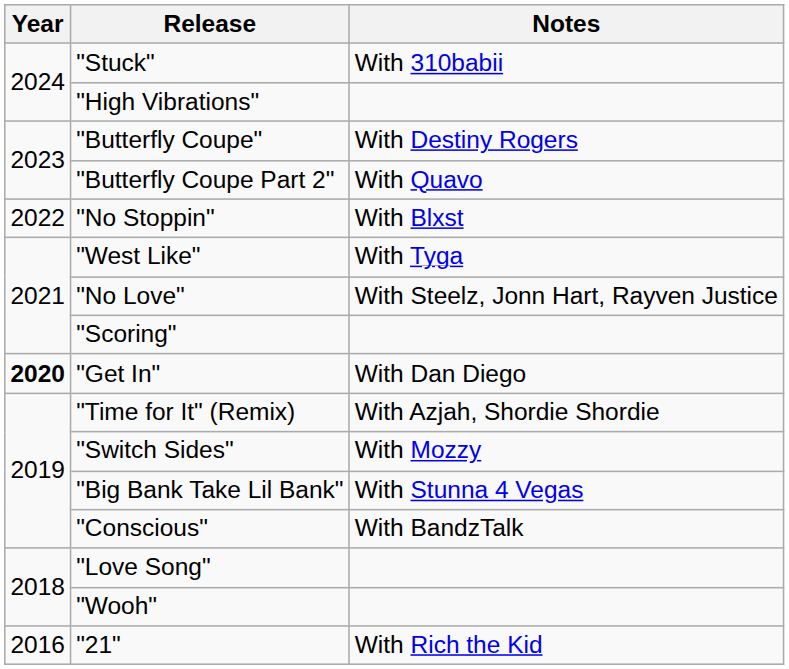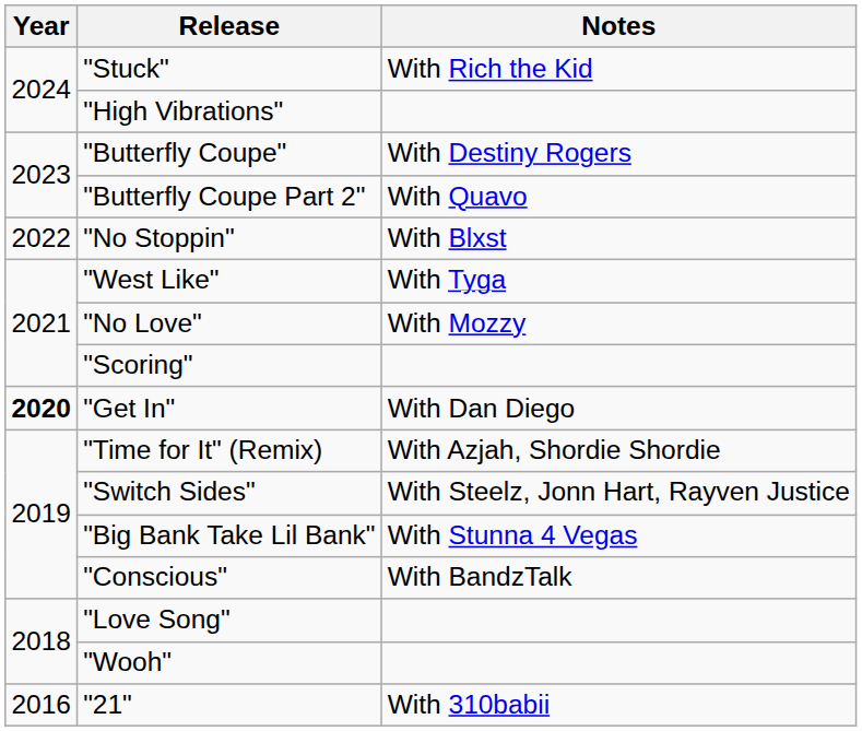 <table class="wikitable sortable">
 <tr>
 <th>Year</th>
 <th>Release</th>
 <th>Notes</th>
 </tr>
 <tr>
 <td rowspan="2">2024</td>
 <td>"Stuck"</td>
-<td>With <a href='#'>310babii</a></td>
+<td>With <a href='#'>Rich the Kid</a></td>
 </tr>
 <tr>
 <td>"High Vibrations"</td>
 <td></td>
 </tr>
 <tr>
 <td rowspan="2">2023</td>
 <td>"Butterfly Coupe"</td>
 <td>With <a href='#'>Destiny Rogers</a></td>
 </tr>
 <tr>
 <td>"Butterfly Coupe Part 2"</td>
 <td>With <a href='#'>Quavo</a></td>
 </tr>
 <tr>
 <td>2022</td>
 <td>"No Stoppin"</td>
 <td>With <a href='#'>Blxst</a></td>
 </tr>
 <tr>
 <td rowspan="3">2021</td>
 <td>"West Like"</td>
 <td>With <a href='#'>Tyga</a></td>
 </tr>
 <tr>
 <td>"No Love"</td>
-<td>With Steelz, Jonn Hart, Rayven Justice</td>
+<td>With <a href='#'>Mozzy</a></td>
 </tr>
 <tr>
 <td>"Scoring"</td>
 <td></td>
 </tr>
 <tr>
 <td><strong>2020</strong></td>
 <td>"Get In"</td>
 <td>With Dan Diego</td>
 </tr>
 <tr>
 <td rowspan="4">2019</td>
 <td>"Time for It" (Remix)</td>
 <td>With Azjah, Shordie Shordie</td>
 </tr>
 <tr>
 <td>"Switch Sides"</td>
-<td>With <a href='#'>Mozzy</a></td>
+<td>With Steelz, Jonn Hart, Rayven Justice</td>
 </tr>
 <tr>
 <td>"Big Bank Take Lil Bank"</td>
 <td>With <a href='#'>Stunna 4 Vegas</a></td>
 </tr>
 <tr>
 <td>"Conscious"</td>
 <td>With BandzTalk</td>
 </tr>
 <tr>
 <td rowspan="2">2018</td>
 <td>"Love Song"</td>
 <td></td>
 </tr>
 <tr>
 <td>"Wooh"</td>
 <td></td>
 </tr>
 <tr>
 <td>2016</td>
 <td>"21"</td>
-<td>With <a href='#'>Rich the Kid</a></td>
+<td>With <a href='#'>310babii</a></td>
 </tr>
 </table>
